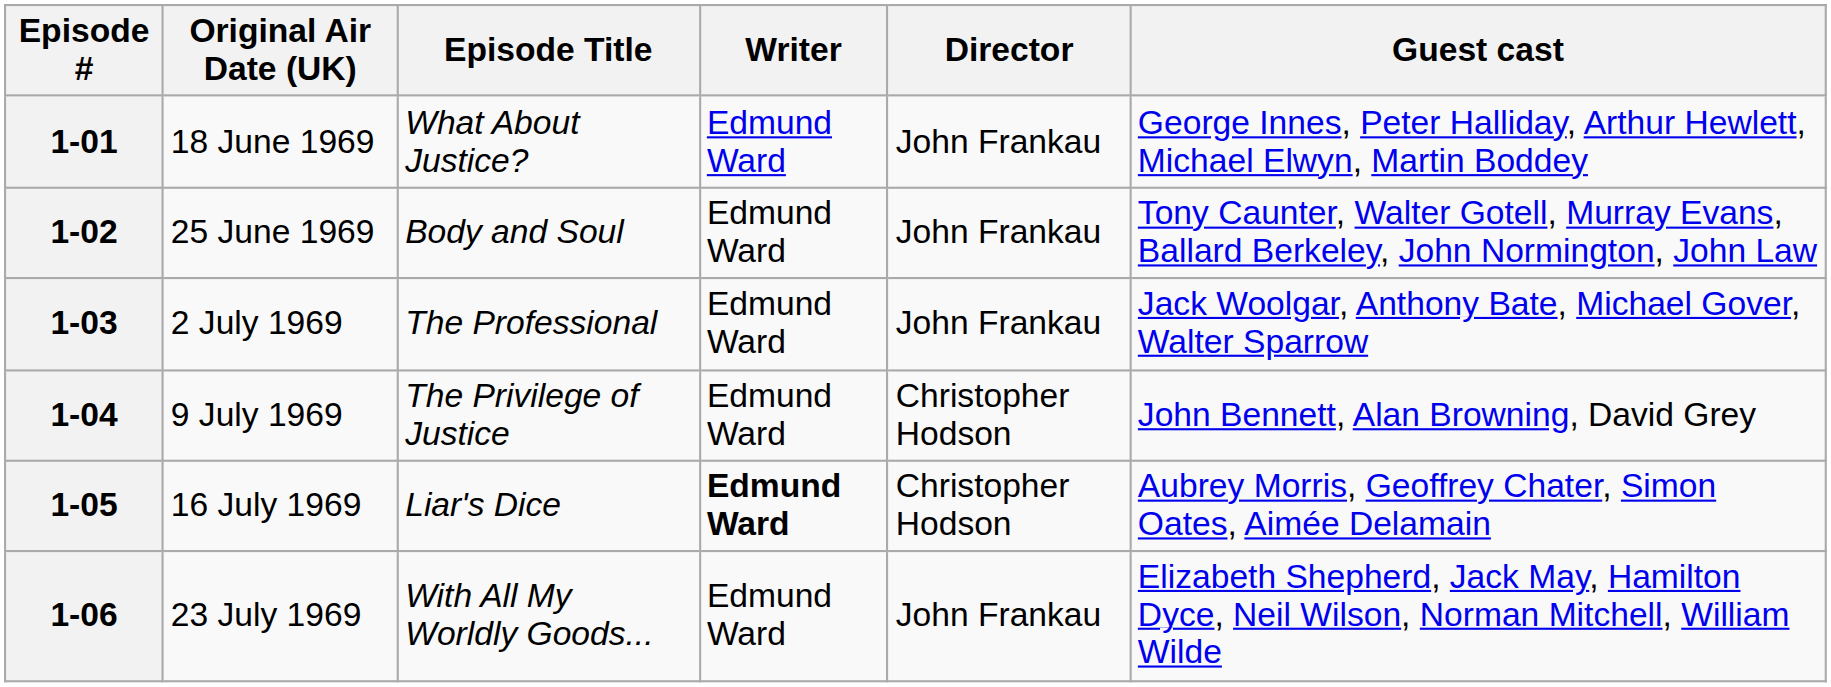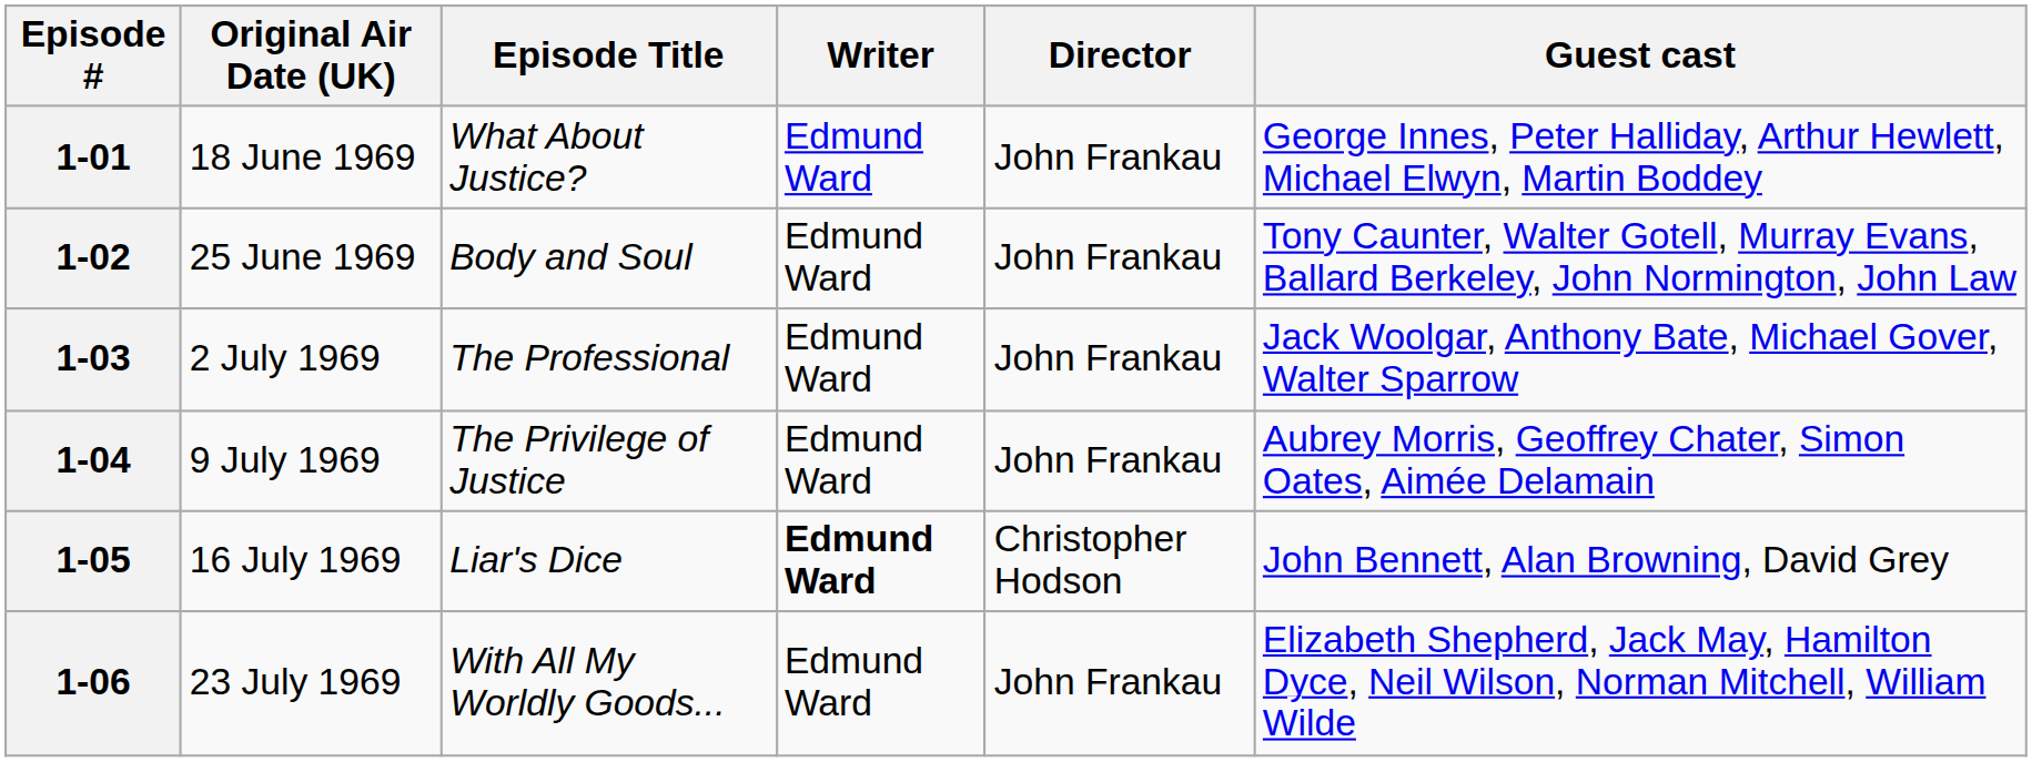 <table class="wikitable">
 <tr>
 <th>Episode #</th>
 <th>Original Air Date (UK)</th>
 <th>Episode Title</th>
 <th>Writer</th>
 <th>Director</th>
 <th>Guest cast</th>
 </tr>
 <tr>
 <th style="text-align:center;">1-01</th>
 <td>18 June 1969</td>
 <td><em>What About Justice?</em></td>
 <td><a href='#'>Edmund Ward</a></td>
 <td>John Frankau</td>
 <td><a href='#'>George Innes</a>, <a href='#'>Peter Halliday</a>, <a href='#'>Arthur Hewlett</a>, <a href='#'>Michael Elwyn</a>, <a href='#'>Martin Boddey</a></td>
 </tr>
 <tr>
 <th style="text-align:center;">1-02</th>
 <td>25 June 1969</td>
 <td><em>Body and Soul</em></td>
 <td>Edmund Ward</td>
 <td>John Frankau</td>
 <td><a href='#'>Tony Caunter</a>, <a href='#'>Walter Gotell</a>, <a href='#'>Murray Evans</a>, <a href='#'>Ballard Berkeley</a>, <a href='#'>John Normington</a>, <a href='#'>John Law</a></td>
 </tr>
 <tr>
 <th style="text-align:center;">1-03</th>
 <td>2 July 1969</td>
 <td><em>The Professional</em></td>
 <td>Edmund Ward</td>
 <td>John Frankau</td>
 <td><a href='#'>Jack Woolgar</a>, <a href='#'>Anthony Bate</a>, <a href='#'>Michael Gover</a>, <a href='#'>Walter Sparrow</a></td>
 </tr>
 <tr>
 <th style="text-align:center;">1-04</th>
 <td>9 July 1969</td>
 <td><em>The Privilege of Justice</em></td>
 <td>Edmund Ward</td>
-<td>Christopher Hodson</td>
-<td><a href='#'>John Bennett</a>, <a href='#'>Alan Browning</a>, David Grey</td>
+<td>John Frankau</td>
+<td><a href='#'>Aubrey Morris</a>, <a href='#'>Geoffrey Chater</a>, <a href='#'>Simon Oates</a>, <a href='#'>Aimée Delamain</a></td>
 </tr>
 <tr>
 <th style="text-align:center;">1-05</th>
 <td>16 July 1969</td>
 <td><em>Liar's Dice</em></td>
 <td><strong>Edmund Ward</strong></td>
 <td>Christopher Hodson</td>
-<td><a href='#'>Aubrey Morris</a>, <a href='#'>Geoffrey Chater</a>, <a href='#'>Simon Oates</a>, <a href='#'>Aimée Delamain</a></td>
+<td><a href='#'>John Bennett</a>, <a href='#'>Alan Browning</a>, David Grey</td>
 </tr>
 <tr>
 <th style="text-align:center;">1-06</th>
 <td>23 July 1969</td>
 <td><em>With All My Worldly Goods...</em></td>
 <td>Edmund Ward</td>
 <td>John Frankau</td>
 <td><a href='#'>Elizabeth Shepherd</a>, <a href='#'>Jack May</a>, <a href='#'>Hamilton Dyce</a>, <a href='#'>Neil Wilson</a>, <a href='#'>Norman Mitchell</a>, <a href='#'>William Wilde</a></td>
 </tr>
 </table>
